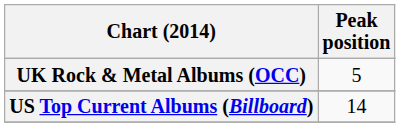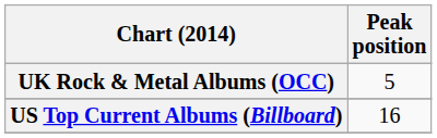 <table class="wikitable sortable plainrowheaders" style="text-align:center;">
 <tr>
 <th scope="col">Chart (2014)</th>
 <th scope="col">Peak<br>position</th>
 </tr>
 <tr>
 </tr>
 <tr>
 </tr>
 <tr>
 </tr>
 <tr>
 </tr>
 <tr>
 </tr>
 <tr>
 <th scope="row">UK Rock & Metal Albums (<a href='#'>OCC</a>)</th>
 <td>5</td>
 </tr>
 <tr>
 </tr>
 <tr>
 </tr>
 <tr>
 <th scope="row">US <a href='#'>Top Current Albums</a> (<em><a href='#'>Billboard</a></em>)</th>
-<td>14</td>
+<td>16</td>
 </tr>
 <tr>
 </tr>
 </table>
